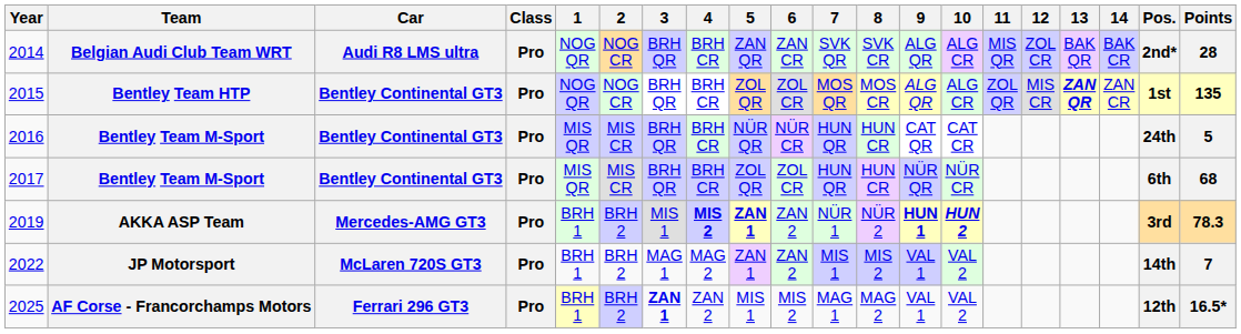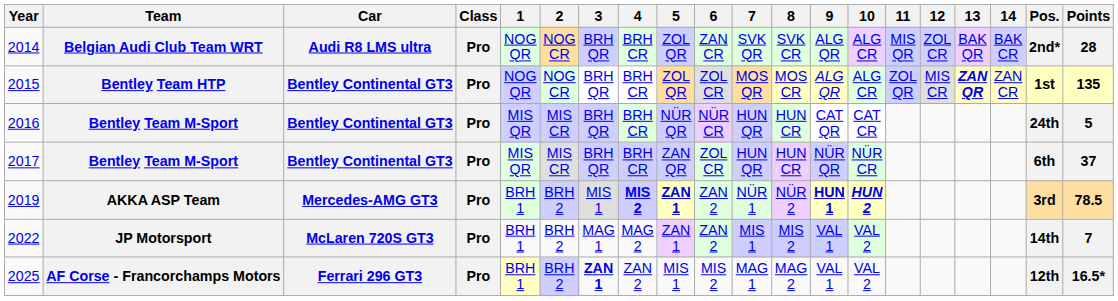 <table class="wikitable" border="1" style="text-align:center; font-size:90%;">
 <tr>
 <th>Year</th>
 <th>Team</th>
 <th>Car</th>
 <th>Class</th>
 <th>1</th>
 <th>2</th>
 <th>3</th>
 <th>4</th>
 <th>5</th>
 <th>6</th>
 <th>7</th>
 <th>8</th>
 <th>9</th>
 <th>10</th>
 <th>11</th>
 <th>12</th>
 <th>13</th>
 <th>14</th>
 <th>Pos.</th>
 <th>Points</th>
 </tr>
 <tr>
 <td><a href='#'>2014</a></td>
 <th><a href='#'>Belgian Audi Club Team WRT</a></th>
 <th><a href='#'>Audi R8 LMS ultra</a></th>
 <th>Pro</th>
 <td style="background:#DFFFDF;"><a href='#'>NOG<br>QR</a><br></td>
 <td style="background:#FFDF9F;"><a href='#'>NOG<br>CR</a><br></td>
 <td style="background:#CFCFFF;"><a href='#'>BRH<br>QR</a><br></td>
 <td style="background:#DFFFDF;"><a href='#'>BRH<br>CR</a><br></td>
-<td style="background:#CFCFFF;"><a href='#'>ZAN<br>QR</a><br></td>
+<td style="background:#CFCFFF;"><a href='#'>ZOL<br>QR</a><br></td>
 <td style="background:#DFFFDF;"><a href='#'>ZAN<br>CR</a><br></td>
 <td style="background:#DFFFDF;"><a href='#'>SVK<br>QR</a><br></td>
 <td style="background:#DFFFDF;"><a href='#'>SVK<br>CR</a><br></td>
 <td style="background:#DFFFDF;"><a href='#'>ALG<br>QR</a><br></td>
 <td style="background:#EFCFFF;"><a href='#'>ALG<br>CR</a><br></td>
 <td style="background:#CFCFFF;"><a href='#'>MIS<br>QR</a><br></td>
 <td style="background:#CFCFFF;"><a href='#'>ZOL<br>CR</a><br></td>
 <td style="background:#EFCFFF;"><a href='#'>BAK<br>QR</a><br></td>
 <td style="background:#CFCFFF;"><a href='#'>BAK<br>CR</a><br></td>
 <th>2nd*</th>
 <th>28</th>
 </tr>
 <tr>
 <td><a href='#'>2015</a></td>
 <th><a href='#'>Bentley</a> <a href='#'>Team HTP</a></th>
 <th><a href='#'>Bentley Continental GT3</a></th>
 <th>Pro</th>
 <td style="background:#CFCFFF;"><a href='#'>NOG<br>QR</a><br></td>
 <td style="background:#DFFFDF;"><a href='#'>NOG<br>CR</a><br></td>
 <td style="background:#FFFFFF;"><a href='#'>BRH<br>QR</a><br></td>
 <td style="background:#FFFFFF;"><a href='#'>BRH<br>CR</a><br></td>
 <td style="background:#FFDF9F;"><a href='#'>ZOL<br>QR</a><br></td>
 <td style="background:#DFDFDF;"><a href='#'>ZOL<br>CR</a><br></td>
 <td style="background:#FFDF9F;"><a href='#'>MOS<br>QR</a><br></td>
 <td style="background:#FFFFBF;"><a href='#'>MOS<br>CR</a><br></td>
 <td style="background:#FFFFBF;"><em><a href='#'>ALG<br>QR</a></em><br></td>
 <td style="background:#DFFFDF;"><a href='#'>ALG<br>CR</a><br></td>
 <td style="background:#CFCFFF;"><a href='#'>ZOL<br>QR</a><br></td>
 <td style="background:#DFDFDF;"><a href='#'>MIS<br>CR</a><br></td>
 <td style="background:#FFFFBF;"><strong><em><a href='#'>ZAN<br>QR</a></em></strong><br></td>
 <td style="background:#FFFFBF;"><a href='#'>ZAN<br>CR</a><br></td>
 <th style="background:#FFFFBF;"><strong>1st</strong></th>
 <th style="background:#FFFFBF;"><strong>135</strong></th>
 </tr>
 <tr>
 <td><a href='#'>2016</a></td>
 <th><a href='#'>Bentley</a> <a href='#'>Team M-Sport</a></th>
 <th><a href='#'>Bentley Continental GT3</a></th>
 <th>Pro</th>
 <td style="background:#CFCFFF;"><a href='#'>MIS<br>QR</a><br></td>
 <td style="background:#CFCFFF;"><a href='#'>MIS<br>CR</a><br></td>
 <td style="background:#CFCFFF;"><a href='#'>BRH<br>QR</a><br></td>
 <td style="background:#DFFFDF;"><a href='#'>BRH<br>CR</a><br></td>
 <td style="background:#CFCFFF;"><a href='#'>NÜR<br>QR</a><br></td>
 <td style="background:#EFCFFF;"><a href='#'>NÜR<br>CR</a><br></td>
 <td style="background:#CFCFFF;"><a href='#'>HUN<br>QR</a><br></td>
 <td style="background:#DFFFDF;"><a href='#'>HUN<br>CR</a><br></td>
 <td style="background:#FFFFFF;"><a href='#'>CAT<br>QR</a><br></td>
 <td style="background:#FFFFFF;"><a href='#'>CAT<br>CR</a><br></td>
 <td></td>
 <td></td>
 <td></td>
 <td></td>
 <th>24th</th>
 <th>5</th>
 </tr>
 <tr>
 <td><a href='#'>2017</a></td>
 <th><a href='#'>Bentley</a> <a href='#'>Team M-Sport</a></th>
 <th><a href='#'>Bentley Continental GT3</a></th>
 <th>Pro</th>
 <td style="background:#DFFFDF;"><a href='#'>MIS<br>QR</a><br></td>
 <td style="background:#DFDFDF;"><a href='#'>MIS<br>CR</a><br></td>
 <td style="background:#CFCFFF;"><a href='#'>BRH<br>QR</a><br></td>
 <td style="background:#CFCFFF;"><a href='#'>BRH<br>CR</a><br></td>
-<td style="background:#CFCFFF;"><a href='#'>ZOL<br>QR</a><br></td>
+<td style="background:#CFCFFF;"><a href='#'>ZAN<br>QR</a><br></td>
 <td style="background:#DFFFDF;"><a href='#'>ZOL<br>CR</a><br></td>
 <td style="background:#CFCFFF;"><a href='#'>HUN<br>QR</a><br></td>
 <td style="background:#EFCFFF;"><a href='#'>HUN<br>CR</a><br></td>
 <td style="background:#CFCFFF;"><a href='#'>NÜR<br>QR</a><br></td>
 <td style="background:#DFFFDF;"><a href='#'>NÜR<br>CR</a><br></td>
 <td></td>
 <td></td>
 <td></td>
 <td></td>
 <th>6th</th>
-<th>68</th>
+<th>37</th>
 </tr>
 <tr>
 <td><a href='#'>2019</a></td>
 <th>AKKA ASP Team</th>
 <th><a href='#'>Mercedes-AMG GT3</a></th>
 <th>Pro</th>
 <td style="background:#DFFFDF;"><a href='#'>BRH<br>1</a><br></td>
 <td style="background:#CFCFFF;"><a href='#'>BRH<br>2</a><br></td>
 <td style="background:#DFDFDF;"><a href='#'>MIS<br>1</a><br></td>
 <td style="background:#CFCFFF;"><strong><a href='#'>MIS<br>2</a></strong><br></td>
 <td style="background:#FFFFBF;"><strong><a href='#'>ZAN<br>1</a></strong><br></td>
 <td style="background:#DFFFDF;"><a href='#'>ZAN<br>2</a><br></td>
 <td style="background:#DFFFDF;"><a href='#'>NÜR<br>1</a><br></td>
 <td style="background:#EFCFFF;"><a href='#'>NÜR<br>2</a><br></td>
 <td style="background:#FFFFBF;"><strong><a href='#'>HUN<br>1</a></strong><br></td>
 <td style="background:#FFFFBF;"><strong><em><a href='#'>HUN<br>2</a></em></strong><br></td>
 <td></td>
 <td></td>
 <td></td>
 <td></td>
 <th style="background:#FFDF9F;">3rd</th>
-<th style="background:#FFDF9F;">78.3</th>
+<th style="background:#FFDF9F;">78.5</th>
 </tr>
 <tr>
 <td><a href='#'>2022</a></td>
 <th>JP Motorsport</th>
 <th><a href='#'>McLaren 720S GT3</a></th>
 <th>Pro</th>
 <td style="background:#;"><a href='#'>BRH<br>1</a></td>
 <td style="background:#;"><a href='#'>BRH<br>2</a></td>
 <td style="background:#;"><a href='#'>MAG<br>1</a></td>
 <td style="background:#;"><a href='#'>MAG<br>2</a></td>
 <td style="background:#EFCFFF;"><a href='#'>ZAN<br>1</a><br></td>
 <td style="background:#DFFFDF;"><a href='#'>ZAN<br>2</a><br></td>
 <td style="background:#CFCFFF;"><a href='#'>MIS<br>1</a><br></td>
 <td style="background:#CFCFFF;"><a href='#'>MIS<br>2</a><br></td>
 <td style="background:#CFCFFF;"><a href='#'>VAL<br>1</a><br></td>
 <td style="background:#DFFFDF;"><a href='#'>VAL <br>2</a><br></td>
 <td></td>
 <td></td>
 <td></td>
 <td></td>
 <th>14th</th>
 <th>7</th>
 </tr>
 <tr>
 <td><a href='#'>2025</a></td>
 <th><a href='#'>AF Corse</a> - Francorchamps Motors</th>
 <th><a href='#'>Ferrari 296 GT3</a></th>
 <th>Pro</th>
 <td style="background:#FFFFBF;"><a href='#'>BRH<br>1</a><br></td>
 <td style="background:#CFCFFF"><a href='#'>BRH<br>2</a><br></td>
 <td style="background:#;"><strong><a href='#'>ZAN<br>1</a><br></strong></td>
 <td style="background:#;"><a href='#'>ZAN<br>2</a><br></td>
 <td style="background:#;"><a href='#'>MIS<br>1</a><br></td>
 <td style="background:#;"><a href='#'>MIS<br>2</a><br></td>
 <td style="background:#;"><a href='#'>MAG<br>1</a><br></td>
 <td style="background:#;"><a href='#'>MAG<br>2</a><br></td>
 <td style="background:#;"><a href='#'>VAL<br>1</a><br></td>
 <td style="background:#;"><a href='#'>VAL <br>2</a><br></td>
 <td></td>
 <td></td>
 <td></td>
 <td></td>
 <th>12th</th>
 <th>16.5*</th>
 </tr>
 </table>
